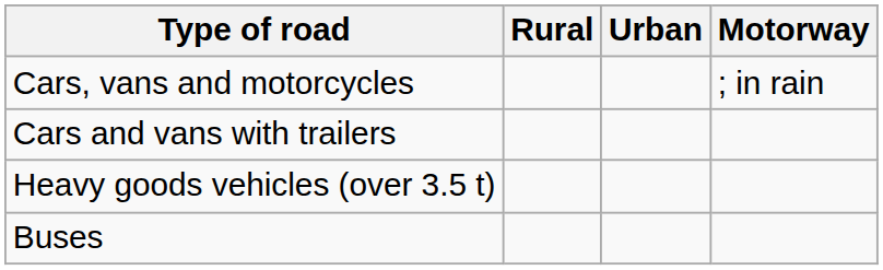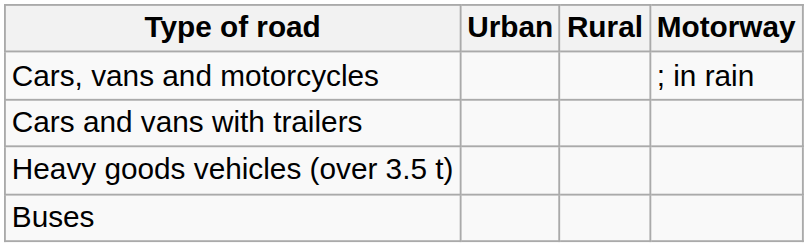 <table class="wikitable">
 <tr>
 <th>Type of road</th>
+<th>Urban</th>
 <th>Rural</th>
-<th>Urban</th>
 <th>Motorway</th>
 </tr>
 <tr>
 <td>Cars, vans and motorcycles</td>
 <td></td>
 <td></td>
 <td>;  in rain</td>
 </tr>
 <tr>
 <td>Cars and vans with trailers</td>
 <td></td>
 <td></td>
 <td></td>
 </tr>
 <tr>
 <td>Heavy goods vehicles (over 3.5 t)</td>
 <td></td>
 <td></td>
 <td></td>
 </tr>
 <tr>
 <td>Buses</td>
 <td></td>
 <td></td>
 <td></td>
 </tr>
 </table>
